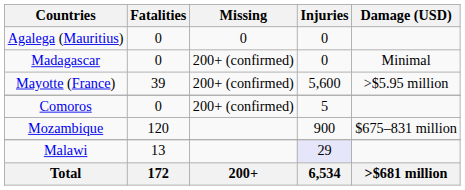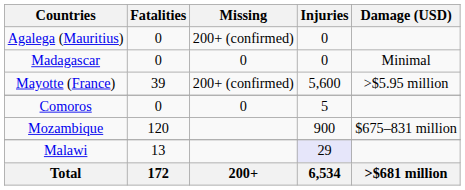 <table class="wikitable sortable floatright">
 <tr>
 <th>Countries</th>
 <th>Fatalities</th>
 <th>Missing</th>
 <th>Injuries</th>
 <th>Damage (USD)</th>
 </tr>
 <tr style="text-align:center;">
 <td scope="row"><a href='#'>Agalega</a> (<a href='#'>Mauritius</a>)</td>
 <td>0</td>
-<td>0</td>
+<td>200+ (confirmed)<br></td>
 <td>0</td>
 <td></td>
 </tr>
 <tr style="text-align:center;">
 <td scope="row"><a href='#'>Madagascar</a></td>
 <td>0</td>
-<td>200+ (confirmed)<br></td>
+<td>0</td>
 <td>0</td>
 <td>Minimal</td>
 </tr>
 <tr style="text-align:center;">
 <td scope="row"><a href='#'>Mayotte</a> (<a href='#'>France</a>)</td>
 <td>39</td>
 <td>200+ (confirmed)<br></td>
 <td>5,600</td>
 <td>>$5.95 million</td>
 </tr>
 <tr>
 </tr>
 <tr style="text-align:center;">
 <td><a href='#'>Comoros</a></td>
 <td>0</td>
-<td>200+ (confirmed)<br></td>
+<td>0</td>
 <td>5</td>
 <td></td>
 </tr>
 <tr style="text-align:center;">
 <td scope="row"><a href='#'>Mozambique</a></td>
 <td>120</td>
 <td></td>
 <td>900</td>
 <td>$675–831 million</td>
 </tr>
 <tr>
 </tr>
 <tr style="text-align:center;">
 <td><a href='#'>Malawi</a></td>
 <td>13</td>
 <td></td>
 <td style="background: lavender;">29</td>
 <td></td>
 </tr>
 <tr class="sortbottom">
 <th>Total</th>
 <th>172</th>
 <th>200+</th>
 <th>6,534</th>
 <th>>$681 million</th>
 </tr>
 </table>
